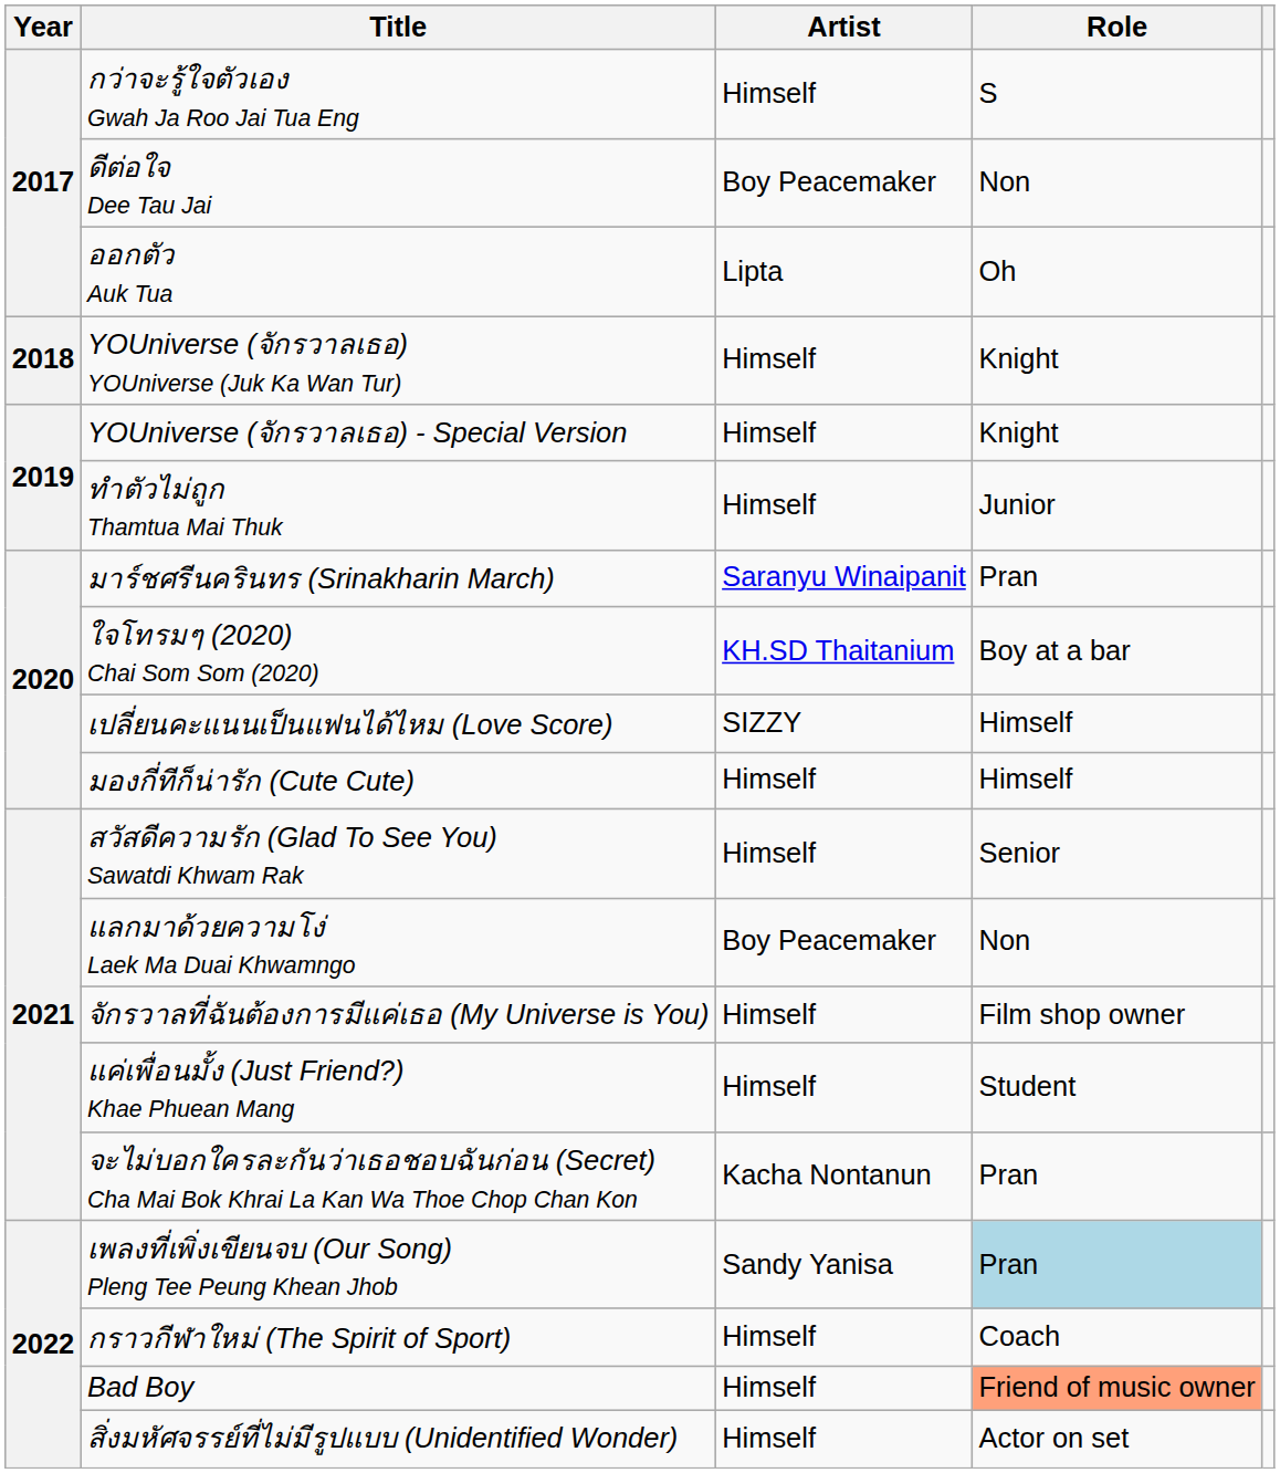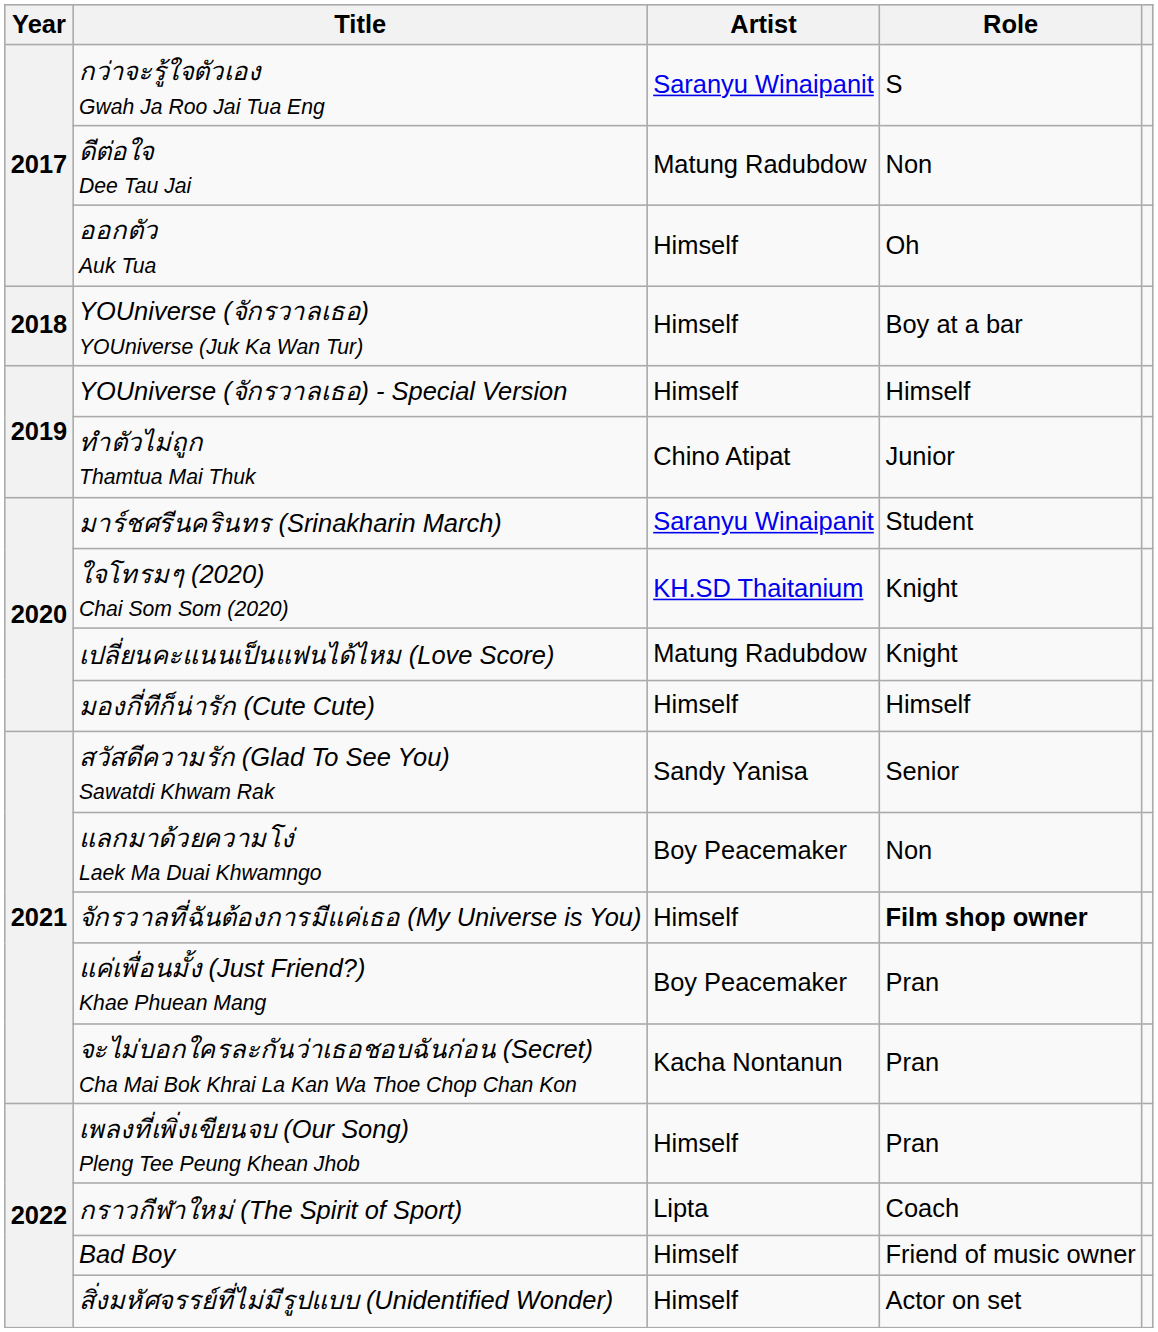 <table class="wikitable">
 <tr>
 <th>Year</th>
 <th>Title</th>
 <th>Artist</th>
 <th>Role</th>
 <th></th>
 </tr>
 <tr>
 <th rowspan="3">2017</th>
 <td><em>กว่าจะรู้ใจตัวเอง<br><small>Gwah Ja Roo Jai Tua Eng</small></em></td>
-<td>Himself</td>
+<td><a href='#'>Saranyu Winaipanit</a></td>
 <td>S</td>
 <td></td>
 </tr>
 <tr>
 <td><em>ดีต่อใจ<br><small>Dee Tau Jai</small></em></td>
-<td>Boy Peacemaker</td>
+<td>Matung Radubdow</td>
 <td>Non</td>
 <td></td>
 </tr>
 <tr>
 <td><em>ออกตัว<br><small>Auk Tua</small></em></td>
-<td>Lipta</td>
+<td>Himself</td>
 <td>Oh</td>
 <td></td>
 </tr>
 <tr>
 <th>2018</th>
 <td><em>YOUniverse (จักรวาลเธอ)<br><small>YOUniverse (Juk Ka Wan Tur)</small></em></td>
 <td>Himself</td>
-<td>Knight</td>
+<td>Boy at a bar</td>
 <td></td>
 </tr>
 <tr>
 <th rowspan="2">2019</th>
 <td><em>YOUniverse (จักรวาลเธอ) - Special Version</em></td>
 <td>Himself</td>
-<td>Knight</td>
+<td>Himself</td>
 <td></td>
 </tr>
 <tr>
 <td><em>ทำตัวไม่ถูก<br><small>Thamtua Mai Thuk</small></em></td>
-<td>Himself</td>
+<td>Chino Atipat</td>
 <td>Junior</td>
 <td></td>
 </tr>
 <tr>
 <th rowspan="4">2020</th>
 <td><em>มาร์ชศรีนครินทร (Srinakharin March)</em></td>
 <td><a href='#'>Saranyu Winaipanit</a></td>
-<td>Pran</td>
+<td>Student</td>
 <td></td>
 </tr>
 <tr>
 <td><em>ใจโทรมๆ (2020)<br><small>Chai Som Som (2020)</small></em></td>
 <td><a href='#'>KH.SD Thaitanium</a></td>
-<td>Boy at a bar</td>
+<td>Knight</td>
 <td></td>
 </tr>
 <tr>
 <td><em>เปลี่ยนคะแนนเป็นแฟนได้ไหม (Love Score)</em></td>
-<td>SIZZY</td>
-<td>Himself</td>
+<td>Matung Radubdow</td>
+<td>Knight</td>
 <td></td>
 </tr>
 <tr>
 <td><em>มองกี่ทีก็น่ารัก (Cute Cute)</em></td>
 <td>Himself</td>
 <td>Himself</td>
 <td></td>
 </tr>
 <tr>
 <th rowspan="5">2021</th>
 <td><em>สวัสดีความรัก (Glad To See You)<br><small>Sawatdi Khwam Rak</small></em></td>
-<td>Himself</td>
+<td>Sandy Yanisa</td>
 <td>Senior</td>
 <td></td>
 </tr>
 <tr>
 <td><em>แลกมาด้วยความโง่<br><small>Laek Ma Duai Khwamngo</small></em></td>
 <td>Boy Peacemaker</td>
 <td>Non</td>
 <td></td>
 </tr>
 <tr>
 <td><em>จักรวาลที่ฉันต้องการมีแค่เธอ (My Universe is You)</em></td>
 <td>Himself</td>
-<td>Film shop owner</td>
+<td><strong>Film shop owner</strong></td>
 <td></td>
 </tr>
 <tr>
 <td><em>แค่เพื่อนมั้ง (Just Friend?)<br><small>Khae Phuean Mang</small></em></td>
-<td>Himself</td>
-<td>Student</td>
+<td>Boy Peacemaker</td>
+<td>Pran</td>
 <td></td>
 </tr>
 <tr>
 <td><em>จะไม่บอกใครละกันว่าเธอชอบฉันก่อน (Secret)<br><small>Cha Mai Bok Khrai La Kan Wa Thoe Chop Chan Kon</small></em></td>
 <td>Kacha Nontanun</td>
 <td>Pran</td>
 <td></td>
 </tr>
 <tr>
 <th rowspan="4">2022</th>
 <td><em>เพลงที่เพิ่งเขียนจบ (Our Song)<br><small>Pleng Tee Peung Khean Jhob</small></em></td>
-<td>Sandy Yanisa</td>
-<td style="background: lightblue;">Pran</td>
+<td>Himself</td>
+<td>Pran</td>
 <td></td>
 </tr>
 <tr>
 <td><em>กราวกีฬาใหม่ (The Spirit of Sport)</em></td>
-<td>Himself</td>
+<td>Lipta</td>
 <td>Coach</td>
 <td></td>
 </tr>
 <tr>
 <td><em>Bad Boy</em></td>
 <td>Himself</td>
-<td style="background: lightsalmon;">Friend of music owner</td>
+<td>Friend of music owner</td>
 <td></td>
 </tr>
 <tr>
 <td><em>สิ่งมหัศจรรย์ที่ไม่มีรูปแบบ (Unidentified Wonder)</em></td>
 <td>Himself</td>
 <td>Actor on set</td>
 <td></td>
 </tr>
 </table>
